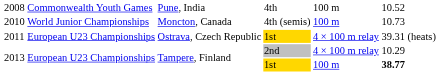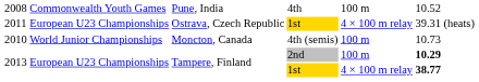 <table>
 <tr>
 <td>2008</td>
 <td><a href='#'>Commonwealth Youth Games</a></td>
 <td><a href='#'>Pune</a>, India</td>
 <td>4th</td>
 <td>100 m</td>
 <td>10.52</td>
 </tr>
 <tr>
+<td>2011</td>
+<td><a href='#'>European U23 Championships</a></td>
+<td><a href='#'>Ostrava</a>, Czech Republic</td>
+<td bgcolor=gold>1st</td>
+<td><a href='#'>4 × 100 m relay</a></td>
+<td>39.31 (heats)</td>
+</tr>
+<tr>
 <td>2010</td>
 <td><a href='#'>World Junior Championships</a></td>
 <td><a href='#'>Moncton</a>, Canada</td>
 <td>4th (semis)</td>
 <td><a href='#'>100 m</a></td>
 <td>10.73 </td>
 </tr>
 <tr>
-<td>2011</td>
-<td><a href='#'>European U23 Championships</a></td>
-<td><a href='#'>Ostrava</a>, Czech Republic</td>
-<td bgcolor=gold>1st</td>
-<td><a href='#'>4 × 100 m relay</a></td>
-<td>39.31 (heats)</td>
-</tr>
-<tr>
 <td rowspan=2>2013</td>
 <td rowspan=2><a href='#'>European U23 Championships</a></td>
 <td rowspan=2><a href='#'>Tampere</a>, Finland</td>
 <td bgcolor=silver>2nd</td>
-<td><a href='#'>4 × 100 m relay</a></td>
-<td>10.29</td>
+<td><a href='#'>100 m</a></td>
+<td><strong>10.29</strong></td>
 </tr>
 <tr>
 <td bgcolor=gold>1st</td>
-<td><a href='#'>100 m</a></td>
+<td><a href='#'>4 × 100 m relay</a></td>
 <td><strong>38.77 </strong></td>
 </tr>
 </table>
